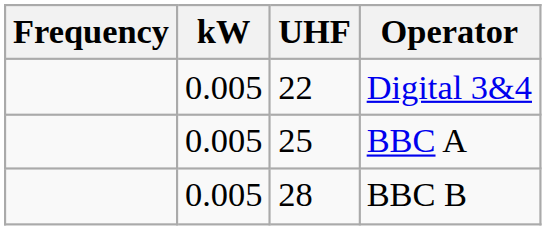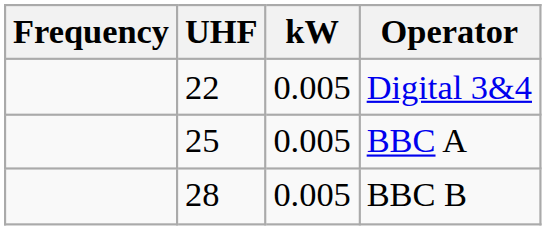 <table class="wikitable sortable">
 <tr>
 <th>Frequency</th>
+<th>UHF</th>
 <th>kW</th>
-<th>UHF</th>
 <th>Operator</th>
 </tr>
 <tr>
 <td></td>
+<td>22</td>
 <td>0.005</td>
-<td>22</td>
 <td><a href='#'>Digital 3&4</a></td>
 </tr>
 <tr>
 <td></td>
+<td>25</td>
 <td>0.005</td>
-<td>25</td>
 <td><a href='#'>BBC</a> A</td>
 </tr>
 <tr>
 <td></td>
+<td>28</td>
 <td>0.005</td>
-<td>28</td>
 <td>BBC B</td>
 </tr>
 </table>
